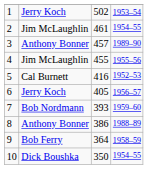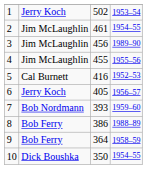 <table class="wikitable">
 <tr>
 </tr>
 <tr>
 <td>1</td>
 <td><a href='#'>Jerry Koch</a></td>
 <td>502</td>
 <td style="font-size:80%;"><a href='#'>1953–54</a></td>
 </tr>
 <tr>
 <td>2</td>
 <td>Jim McLaughlin</td>
 <td>461</td>
 <td style="font-size:80%;"><a href='#'>1954–55</a></td>
 </tr>
 <tr>
 <td>3</td>
-<td><a href='#'>Anthony Bonner</a></td>
-<td>457</td>
+<td>Jim McLaughlin</td>
+<td>456</td>
 <td style="font-size:80%;"><a href='#'>1989–90</a></td>
 </tr>
 <tr>
 <td>4</td>
 <td>Jim McLaughlin</td>
 <td>455</td>
 <td style="font-size:80%;"><a href='#'>1955–56</a></td>
 </tr>
 <tr>
 <td>5</td>
 <td>Cal Burnett</td>
 <td>416</td>
 <td style="font-size:80%;"><a href='#'>1952–53</a></td>
 </tr>
 <tr>
 <td>6</td>
 <td><a href='#'>Jerry Koch</a></td>
 <td>405</td>
 <td style="font-size:80%;"><a href='#'>1956–57</a></td>
 </tr>
 <tr>
 <td>7</td>
 <td><a href='#'>Bob Nordmann</a></td>
 <td>393</td>
 <td style="font-size:80%;"><a href='#'>1959–60</a></td>
 </tr>
 <tr>
 <td>8</td>
-<td><a href='#'>Anthony Bonner</a></td>
+<td><a href='#'>Bob Ferry</a></td>
 <td>386</td>
 <td style="font-size:80%;"><a href='#'>1988–89</a></td>
 </tr>
 <tr>
 <td>9</td>
 <td><a href='#'>Bob Ferry</a></td>
 <td>364</td>
 <td style="font-size:80%;"><a href='#'>1958–59</a></td>
 </tr>
 <tr>
 <td>10</td>
 <td><a href='#'>Dick Boushka</a></td>
 <td>350</td>
 <td style="font-size:80%;"><a href='#'>1954–55</a></td>
 </tr>
 </table>
